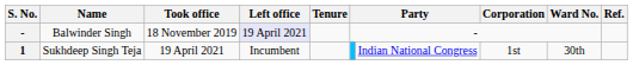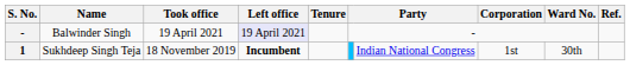 <table class="wikitable" style="text-align:center">
 <tr>
 <th>S. No.</th>
 <th>Name</th>
 <th>Took office</th>
 <th>Left office</th>
 <th>Tenure</th>
 <th colspan=2>Party</th>
 <th>Corporation</th>
 <th>Ward No.</th>
 <th>Ref.</th>
 </tr>
 <tr>
 <th>-</th>
 <td>Balwinder Singh </td>
-<td>18 November 2019</td>
+<td>19 April 2021</td>
 <td style="background: lavender;">19 April 2021</td>
 <td></td>
 <td colspan=4>-</td>
 <td></td>
 </tr>
 <tr>
 <th>1</th>
 <td>Sukhdeep Singh Teja</td>
-<td>19 April 2021</td>
-<td>Incumbent</td>
+<td>18 November 2019</td>
+<td><strong>Incumbent</strong></td>
 <td></td>
 <td bgcolor=#00BFFF></td>
 <td><a href='#'>Indian National Congress</a></td>
 <td>1st</td>
 <td>30th</td>
 <td></td>
 </tr>
 </table>
